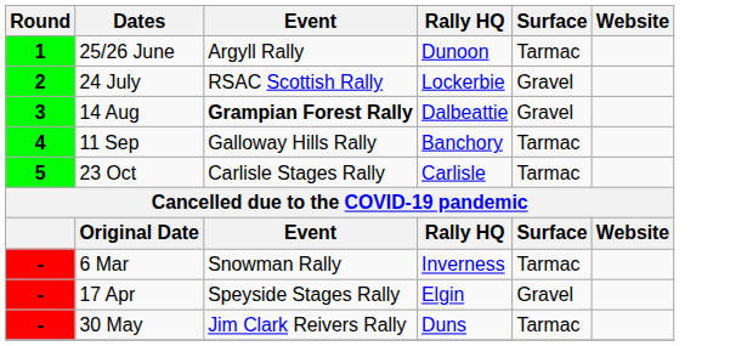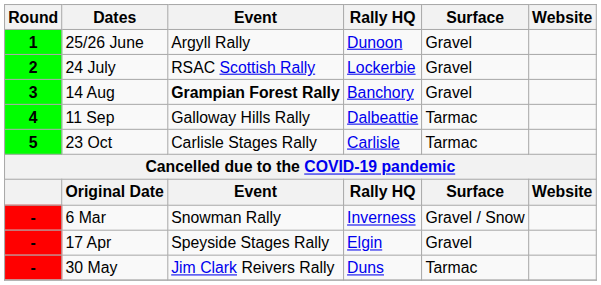 <table class="wikitable" style="font-size: 95%;">
 <tr>
 <th>Round</th>
 <th>Dates</th>
 <th>Event</th>
 <th>Rally HQ</th>
 <th>Surface</th>
 <th>Website</th>
 </tr>
 <tr>
 <th style="background:#00FF00;">1</th>
 <td>25/26 June</td>
 <td>Argyll Rally</td>
 <td><a href='#'>Dunoon</a></td>
-<td>Tarmac</td>
+<td>Gravel</td>
 <td></td>
 </tr>
 <tr>
 <th style="background:#00FF00;">2</th>
 <td>24 July</td>
 <td>RSAC <a href='#'>Scottish Rally</a></td>
 <td><a href='#'>Lockerbie</a></td>
 <td>Gravel</td>
 <td></td>
 </tr>
 <tr>
 <th style="background:#00FF00;">3</th>
 <td>14 Aug</td>
 <td><strong>Grampian Forest Rally</strong></td>
-<td><a href='#'>Dalbeattie</a></td>
+<td><a href='#'>Banchory</a></td>
 <td>Gravel</td>
 <td></td>
 </tr>
 <tr>
 <th style="background:#00FF00;">4</th>
 <td>11 Sep</td>
 <td>Galloway Hills Rally</td>
-<td><a href='#'>Banchory</a></td>
+<td><a href='#'>Dalbeattie</a></td>
 <td>Tarmac</td>
 <td></td>
 </tr>
 <tr>
 <th style="background:#00FF00;">5</th>
 <td>23 Oct</td>
 <td>Carlisle Stages Rally</td>
 <td><a href='#'>Carlisle</a></td>
 <td>Tarmac</td>
 <td></td>
 </tr>
 <tr>
 <th colspan=6>Cancelled due to the <a href='#'>COVID-19 pandemic</a></th>
 </tr>
 <tr>
 <th></th>
 <th>Original Date</th>
 <th colspan="1">Event</th>
 <th>Rally HQ</th>
 <th>Surface</th>
 <th>Website</th>
 </tr>
 <tr>
 <th style="background:#FF0000;">-</th>
 <td>6 Mar</td>
 <td>Snowman Rally</td>
 <td><a href='#'>Inverness</a></td>
-<td>Tarmac</td>
+<td>Gravel / Snow</td>
 <td></td>
 </tr>
 <tr>
 <th style="background:#FF0000;">-</th>
 <td>17 Apr</td>
 <td>Speyside Stages Rally</td>
 <td><a href='#'>Elgin</a></td>
 <td>Gravel</td>
 <td></td>
 </tr>
 <tr>
 <th style="background:#FF0000;">-</th>
 <td>30 May</td>
 <td><a href='#'>Jim Clark</a> Reivers Rally</td>
 <td><a href='#'>Duns</a></td>
 <td>Tarmac</td>
 <td></td>
 </tr>
 <tr>
 </tr>
 </table>
